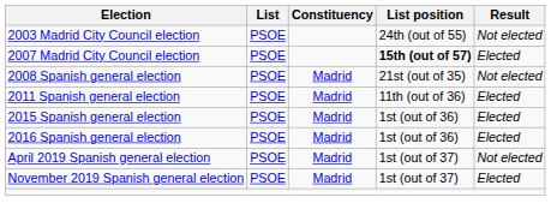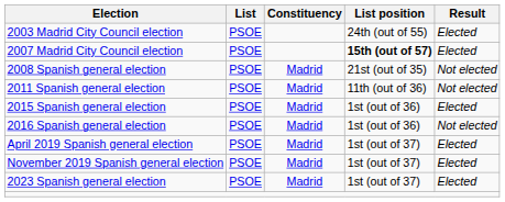 <table class="wikitable" style="margin:1em auto; text-align:left;">
 <tr>
 <th scope="col">Election</th>
 <th scope="col">List</th>
 <th scope="col">Constituency</th>
 <th scope="col">List position</th>
 <th scope="col">Result</th>
 </tr>
 <tr>
 <td><a href='#'>2003 Madrid City Council election</a></td>
 <td><a href='#'>PSOE</a></td>
 <td align=center></td>
 <td>24th (out of 55)</td>
-<td><em>Not elected</em></td>
+<td><em>Elected</em></td>
 </tr>
 <tr>
 <td><a href='#'>2007 Madrid City Council election</a></td>
 <td><a href='#'>PSOE</a></td>
 <td align=center></td>
 <td><strong>15th (out of 57)</strong></td>
 <td><em>Elected</em></td>
 </tr>
 <tr>
 <td><a href='#'>2008 Spanish general election</a></td>
 <td><a href='#'>PSOE</a></td>
 <td align=center><a href='#'>Madrid</a></td>
 <td>21st (out of 35)</td>
 <td><em>Not elected</em></td>
 </tr>
 <tr>
 <td><a href='#'>2011 Spanish general election</a></td>
 <td><a href='#'>PSOE</a></td>
 <td align=center><a href='#'>Madrid</a></td>
 <td>11th (out of 36)</td>
-<td><em>Elected</em></td>
+<td><em>Not elected</em></td>
 </tr>
 <tr>
 <td><a href='#'>2015 Spanish general election</a></td>
 <td><a href='#'>PSOE</a></td>
 <td align=center><a href='#'>Madrid</a></td>
 <td>1st (out of 36)</td>
 <td><em>Elected</em></td>
 </tr>
 <tr>
 <td><a href='#'>2016 Spanish general election</a></td>
 <td><a href='#'>PSOE</a></td>
 <td align=center><a href='#'>Madrid</a></td>
 <td>1st (out of 36)</td>
-<td><em>Elected</em></td>
+<td><em>Not elected</em></td>
 </tr>
 <tr>
 <td><a href='#'>April 2019 Spanish general election</a></td>
 <td><a href='#'>PSOE</a></td>
 <td align=center><a href='#'>Madrid</a></td>
 <td>1st (out of 37)</td>
-<td><em>Not elected</em></td>
+<td><em>Elected</em></td>
 </tr>
 <tr>
 <td><a href='#'>November 2019 Spanish general election</a></td>
 <td><a href='#'>PSOE</a></td>
 <td align=center><a href='#'>Madrid</a></td>
 <td>1st (out of 37)</td>
 <td><em>Elected</em></td>
 </tr>
 <tr>
+<td><a href='#'>2023 Spanish general election</a></td>
+<td><a href='#'>PSOE</a></td>
+<td align=center><a href='#'>Madrid</a></td>
+<td>1st (out of 37)</td>
+<td><em>Elected</em></td>
+</tr>
+<tr>
 <td colspan = 5></td>
 </tr>
 </table>
